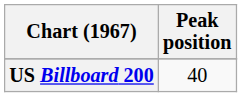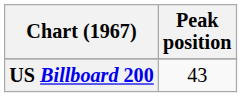 <table class="wikitable sortable plainrowheaders">
 <tr>
 <th scope="col">Chart (1967)</th>
 <th scope="col">Peak<br>position</th>
 </tr>
 <tr>
 </tr>
 <tr>
 </tr>
 <tr>
 <th scope="row">US <a href='#'><em>Billboard</em> 200</a></th>
-<td align="center">40</td>
+<td align="center">43</td>
 </tr>
 </table>
